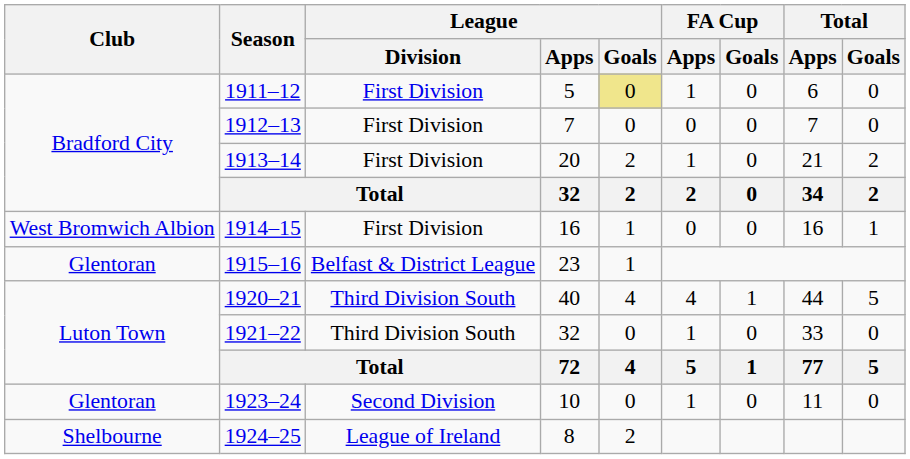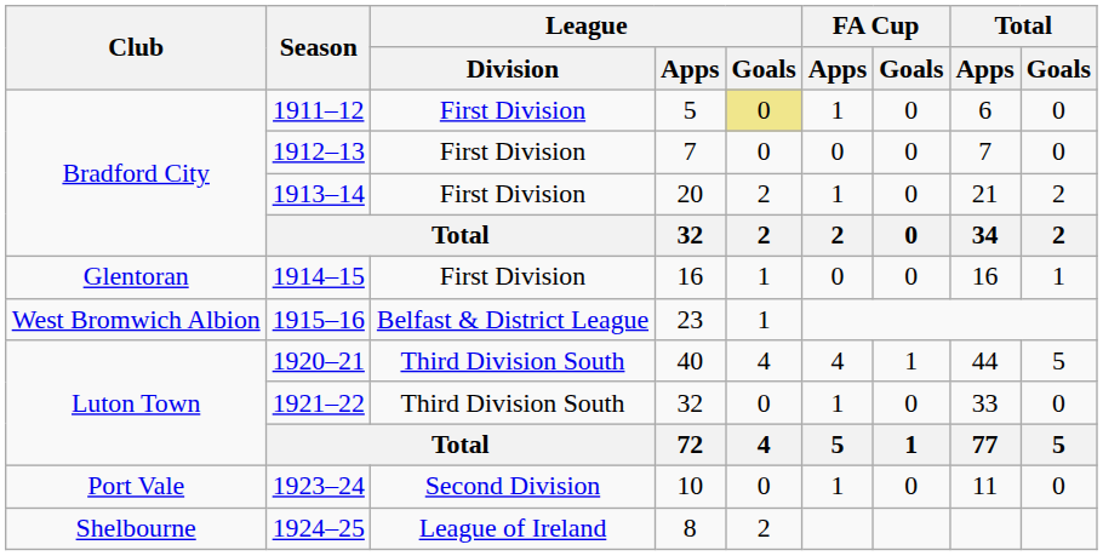 <table class="wikitable" style="text-align:center">
 <tr>
 <th rowspan="2">Club</th>
 <th rowspan="2">Season</th>
 <th colspan="3">League</th>
 <th colspan="2">FA Cup</th>
 <th colspan="2">Total</th>
 </tr>
 <tr>
 <th>Division</th>
 <th>Apps</th>
 <th>Goals</th>
 <th>Apps</th>
 <th>Goals</th>
 <th>Apps</th>
 <th>Goals</th>
 </tr>
 <tr>
 <td rowspan="4"><a href='#'>Bradford City</a></td>
 <td><a href='#'>1911–12</a></td>
 <td><a href='#'>First Division</a></td>
 <td>5</td>
 <td style="background: khaki;">0</td>
 <td>1</td>
 <td>0</td>
 <td>6</td>
 <td>0</td>
 </tr>
 <tr>
 <td><a href='#'>1912–13</a></td>
 <td>First Division</td>
 <td>7</td>
 <td>0</td>
 <td>0</td>
 <td>0</td>
 <td>7</td>
 <td>0</td>
 </tr>
 <tr>
 <td><a href='#'>1913–14</a></td>
 <td>First Division</td>
 <td>20</td>
 <td>2</td>
 <td>1</td>
 <td>0</td>
 <td>21</td>
 <td>2</td>
 </tr>
 <tr>
 <th colspan="2">Total</th>
 <th>32</th>
 <th>2</th>
 <th>2</th>
 <th>0</th>
 <th>34</th>
 <th>2</th>
 </tr>
 <tr>
-<td><a href='#'>West Bromwich Albion</a></td>
+<td><a href='#'>Glentoran</a></td>
 <td><a href='#'>1914–15</a></td>
 <td>First Division</td>
 <td>16</td>
 <td>1</td>
 <td>0</td>
 <td>0</td>
 <td>16</td>
 <td>1</td>
 </tr>
 <tr>
-<td><a href='#'>Glentoran</a></td>
+<td><a href='#'>West Bromwich Albion</a></td>
 <td><a href='#'>1915–16</a></td>
 <td><a href='#'>Belfast & District League</a></td>
 <td>23</td>
 <td>1</td>
 </tr>
 <tr>
 <td rowspan="3"><a href='#'>Luton Town</a></td>
 <td><a href='#'>1920–21</a></td>
 <td><a href='#'>Third Division South</a></td>
 <td>40</td>
 <td>4</td>
 <td>4</td>
 <td>1</td>
 <td>44</td>
 <td>5</td>
 </tr>
 <tr>
 <td><a href='#'>1921–22</a></td>
 <td>Third Division South</td>
 <td>32</td>
 <td>0</td>
 <td>1</td>
 <td>0</td>
 <td>33</td>
 <td>0</td>
 </tr>
 <tr>
 <th colspan="2">Total</th>
 <th>72</th>
 <th>4</th>
 <th>5</th>
 <th>1</th>
 <th>77</th>
 <th>5</th>
 </tr>
 <tr>
-<td><a href='#'>Glentoran</a></td>
+<td><a href='#'>Port Vale</a></td>
 <td><a href='#'>1923–24</a></td>
 <td><a href='#'>Second Division</a></td>
 <td>10</td>
 <td>0</td>
 <td>1</td>
 <td>0</td>
 <td>11</td>
 <td>0</td>
 </tr>
 <tr>
 <td><a href='#'>Shelbourne</a></td>
 <td><a href='#'>1924–25</a></td>
 <td><a href='#'>League of Ireland</a></td>
 <td>8</td>
 <td>2</td>
 <td></td>
 <td></td>
 <td></td>
 <td></td>
 </tr>
 </table>
